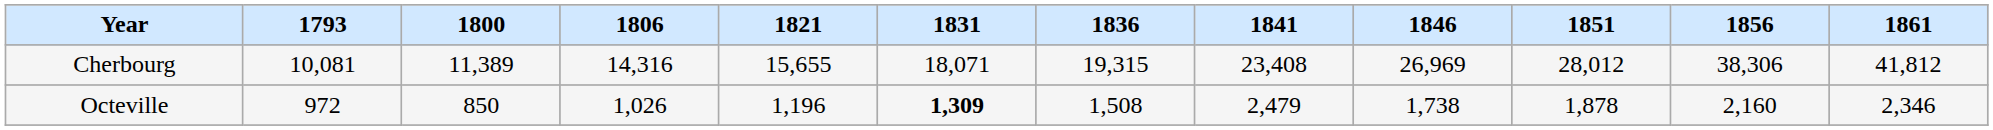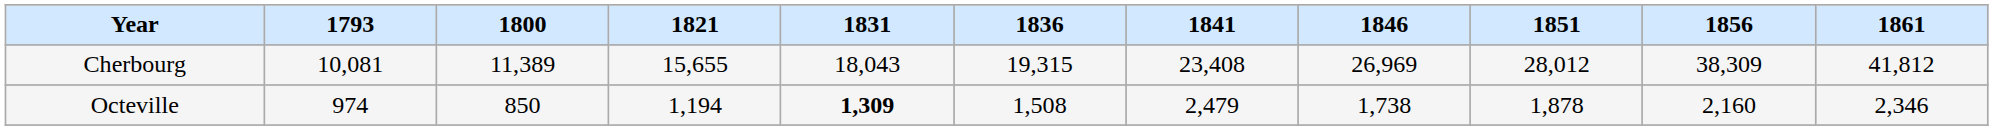 <table class="wikitable" style="font-size:90%;width:75%;border:0px;text-align:center;line-height:120%;margin: 0.5em auto;">
 <tr>
 <th style="background: #D1E8FF; width:12% ;">Year</th>
 <th style="background: #D1E8FF; width:8% ;">1793</th>
 <th style="background: #D1E8FF; width:8% ;">1800</th>
-<th style="background: #D1E8FF; width:8% ;">1806</th>
 <th style="background: #D1E8FF; width:8% ;">1821</th>
 <th style="background: #D1E8FF; width:8% ;">1831</th>
 <th style="background: #D1E8FF; width:8% ;">1836</th>
 <th style="background: #D1E8FF; width:8% ;">1841</th>
 <th style="background: #D1E8FF; width:8% ;">1846</th>
 <th style="background: #D1E8FF; width:8% ;">1851</th>
 <th style="background: #D1E8FF; width:8% ;">1856</th>
 <th style="background: #D1E8FF; width:8% ;">1861</th>
 </tr>
 <tr>
 <td style="background: #F5F5F5;">Cherbourg</td>
 <td style="background: #F5F5F5;">10,081</td>
 <td style="background: #F5F5F5;">11,389</td>
-<td style="background: #F5F5F5;">14,316</td>
 <td style="background: #F5F5F5;">15,655</td>
-<td style="background: #F5F5F5;">18,071</td>
+<td style="background: #F5F5F5;">18,043</td>
 <td style="background: #F5F5F5;">19,315</td>
 <td style="background: #F5F5F5;">23,408</td>
 <td style="background: #F5F5F5;">26,969</td>
 <td style="background: #F5F5F5;">28,012</td>
-<td style="background: #F5F5F5;">38,306</td>
+<td style="background: #F5F5F5;">38,309</td>
 <td style="background: #F5F5F5;">41,812</td>
 </tr>
 <tr>
 <td style="background: #F5F5F5;">Octeville</td>
-<td style="background: #F5F5F5;">972</td>
+<td style="background: #F5F5F5;">974</td>
 <td style="background: #F5F5F5;">850</td>
-<td style="background: #F5F5F5;">1,026</td>
-<td style="background: #F5F5F5;">1,196</td>
+<td style="background: #F5F5F5;">1,194</td>
 <td style="background: #F5F5F5;"><strong>1,309</strong></td>
 <td style="background: #F5F5F5;">1,508</td>
 <td style="background: #F5F5F5;">2,479</td>
 <td style="background: #F5F5F5;">1,738</td>
 <td style="background: #F5F5F5;">1,878</td>
 <td style="background: #F5F5F5;">2,160</td>
 <td style="background: #F5F5F5;">2,346</td>
 </tr>
 </table>
